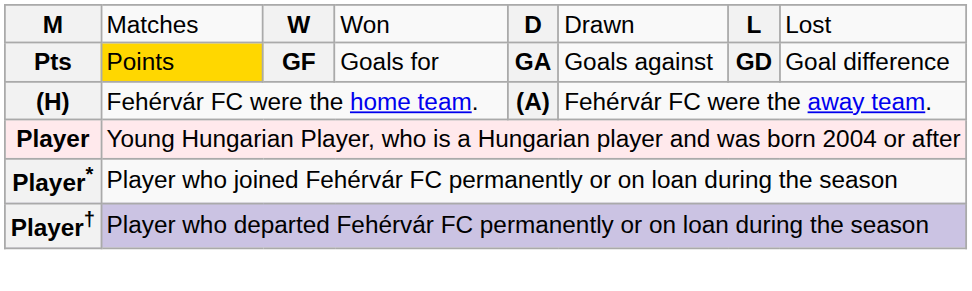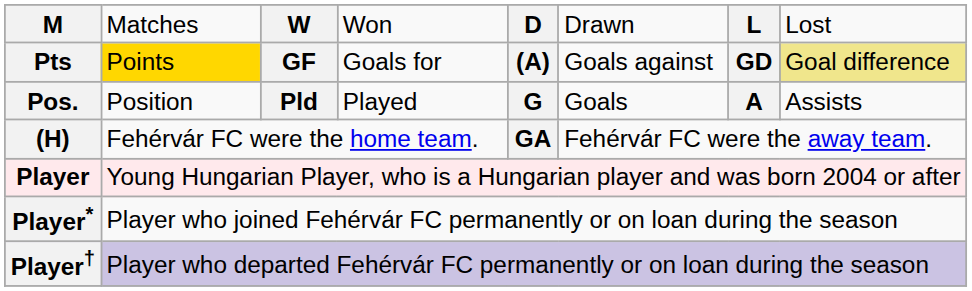 <table class="wikitable" style="font-size:85%;">
 <tr>
 <th>M</th>
 <td>Matches</td>
 <th>W</th>
 <td>Won</td>
 <th>D</th>
 <td>Drawn</td>
 <th>L</th>
 <td>Lost</td>
 </tr>
 <tr>
 <th>Pts</th>
 <td style="background: gold;">Points</td>
 <th>GF</th>
 <td>Goals for</td>
-<th>GA</th>
+<th>(A)</th>
 <td>Goals against</td>
 <th>GD</th>
-<td>Goal difference</td>
+<td style="background: khaki;">Goal difference</td>
+</tr>
+<tr>
+<th>Pos.</th>
+<td>Position</td>
+<th>Pld</th>
+<td>Played</td>
+<th>G</th>
+<td>Goals</td>
+<th>A</th>
+<td>Assists</td>
 </tr>
 <tr>
 <th>(H)</th>
 <td colspan="3">Fehérvár FC were the <a href='#'>home team</a>.</td>
-<th>(A)</th>
+<th>GA</th>
 <td colspan="3">Fehérvár FC were the <a href='#'>away team</a>.</td>
 </tr>
 <tr bgcolor="#ffe9ec">
 <td align="center"><strong>Player</strong></td>
 <td colspan="7">Young Hungarian Player, who is a Hungarian player and was born 2004 or after</td>
 </tr>
 <tr>
 <th>Player<sup>*</sup></th>
 <td colspan="7">Player who joined Fehérvár FC permanently or on loan during the season</td>
 </tr>
 <tr bgcolor=#CBC3E3>
 <th>Player<sup>†</sup></th>
 <td colspan="7">Player who departed Fehérvár FC permanently or on loan during the season</td>
 </tr>
 </table>
